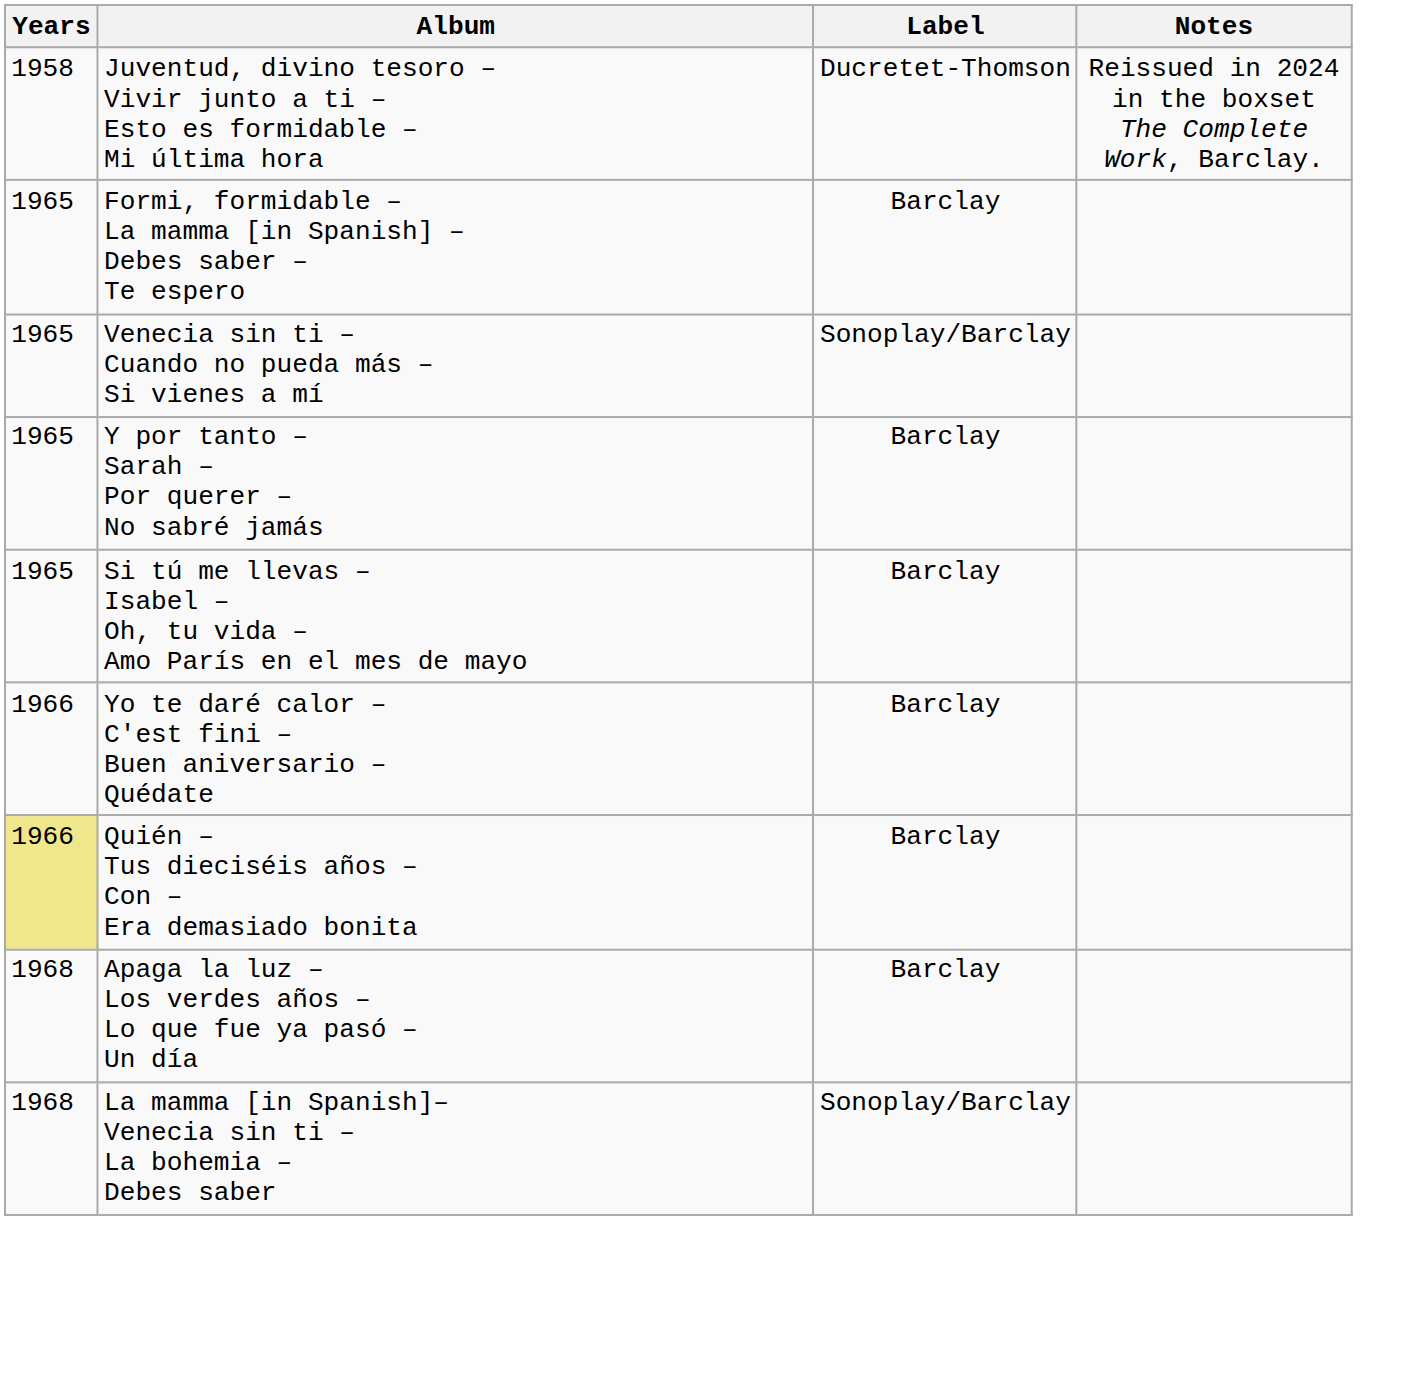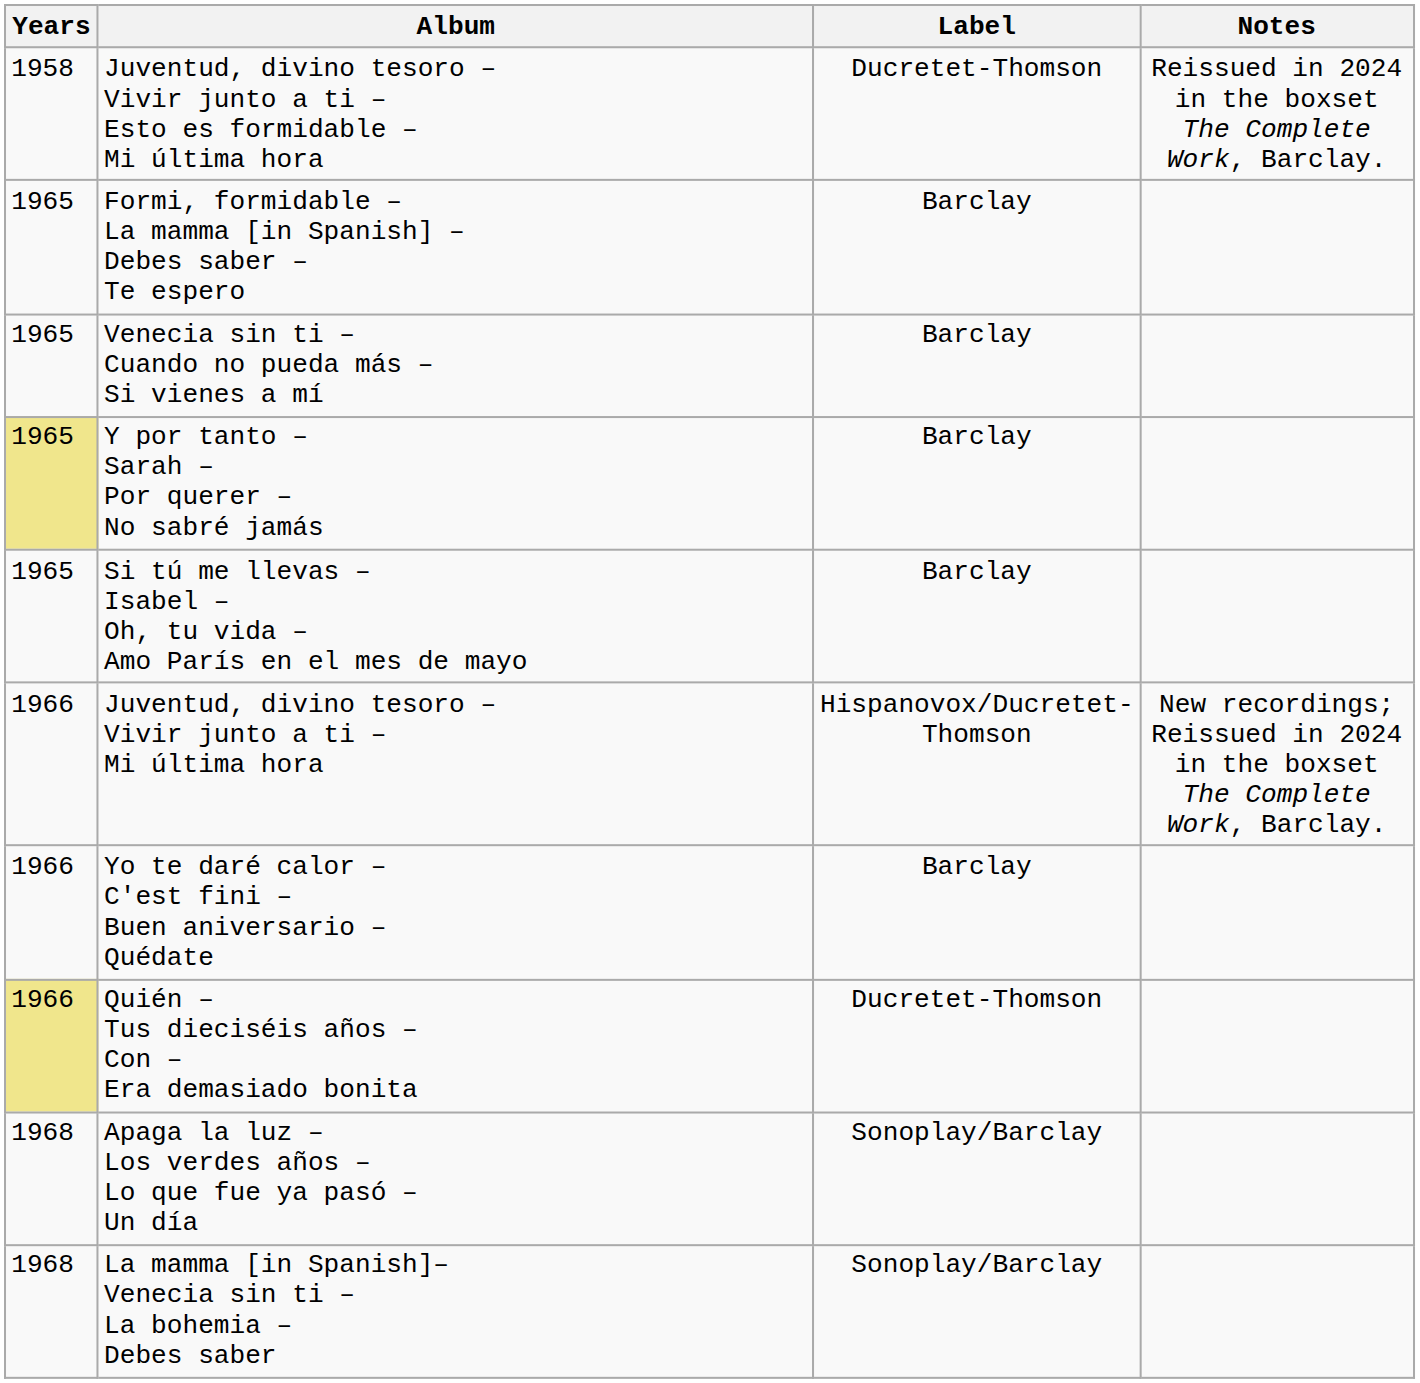 <table class="wikitable">
 <tr>
 <th align="left" valign="top" width="40">Years</th>
 <th align="left" valign="top" width="350">Album</th>
 <th align="center" valign="top" width="70">Label</th>
 <th align="left" valign="top" width="130">Notes</th>
 </tr>
 <tr>
 <td align="left" valign="top">1958</td>
 <td align="left" valign="top">Juventud, divino tesoro –<br>Vivir junto a ti –<br>Esto es formidable –<br>Mi última hora</td>
 <td align="center" valign="top">Ducretet-Thomson</td>
 <td align="center" valign="top">Reissued in 2024 in the boxset <em>The Complete Work</em>, Barclay.</td>
 </tr>
 <tr>
 <td align="left" valign="top">1965</td>
 <td align="left" valign="top">Formi, formidable –<br>La mamma [in Spanish] –<br>Debes saber –<br>Te espero</td>
 <td align="center" valign="top">Barclay</td>
 <td align="center" valign="top"></td>
 </tr>
 <tr>
 <td align="left" valign="top">1965</td>
 <td align="left" valign="top">Venecia sin ti –<br>Cuando no pueda más –<br>Si vienes a mí</td>
-<td align="center" valign="top">Sonoplay/Barclay</td>
+<td align="center" valign="top">Barclay</td>
 <td align="center" valign="top"></td>
 </tr>
 <tr>
-<td align="left" valign="top">1965</td>
+<td align="left" valign="top" style="background: khaki;">1965</td>
 <td align="left" valign="top">Y por tanto –<br>Sarah –<br>Por querer –<br>No sabré jamás</td>
 <td align="center" valign="top">Barclay</td>
 <td align="center" valign="top"></td>
 </tr>
 <tr>
 <td align="left" valign="top">1965</td>
 <td align="left" valign="top">Si tú me llevas –<br>Isabel –<br>Oh, tu vida –<br>Amo París en el mes de mayo</td>
 <td align="center" valign="top">Barclay</td>
 <td align="center" valign="top"></td>
 </tr>
 <tr>
 <td align="left" valign="top">1966</td>
+<td align="left" valign="top">Juventud, divino tesoro –<br>Vivir junto a ti –<br>Mi última hora</td>
+<td align="center" valign="top">Hispanovox/Ducretet-Thomson</td>
+<td align="center" valign="top">New recordings; Reissued in 2024 in the boxset <em>The Complete Work</em>, Barclay.</td>
+</tr>
+<tr>
+<td align="left" valign="top">1966</td>
 <td align="left" valign="top">Yo te daré calor –<br>C'est fini –<br>Buen aniversario –<br>Quédate</td>
 <td align="center" valign="top">Barclay</td>
 <td align="center" valign="top"></td>
 </tr>
 <tr>
 <td align="left" valign="top" style="background: khaki;">1966</td>
 <td align="left" valign="top">Quién –<br>Tus dieciséis años –<br>Con –<br>Era demasiado bonita</td>
-<td align="center" valign="top">Barclay</td>
+<td align="center" valign="top">Ducretet-Thomson</td>
 <td align="center" valign="top"></td>
 </tr>
 <tr>
 <td align="left" valign="top">1968</td>
 <td align="left" valign="top">Apaga la luz –<br>Los verdes años –<br>Lo que fue ya pasó –<br>Un día</td>
-<td align="center" valign="top">Barclay</td>
+<td align="center" valign="top">Sonoplay/Barclay</td>
 <td align="center" valign="top"></td>
 </tr>
 <tr>
 <td align="left" valign="top">1968</td>
 <td align="left" valign="top">La mamma [in Spanish]–<br>Venecia sin ti –<br>La bohemia –<br>Debes saber</td>
 <td align="center" valign="top">Sonoplay/Barclay</td>
 <td align="center" valign="top"></td>
 </tr>
 </table>
